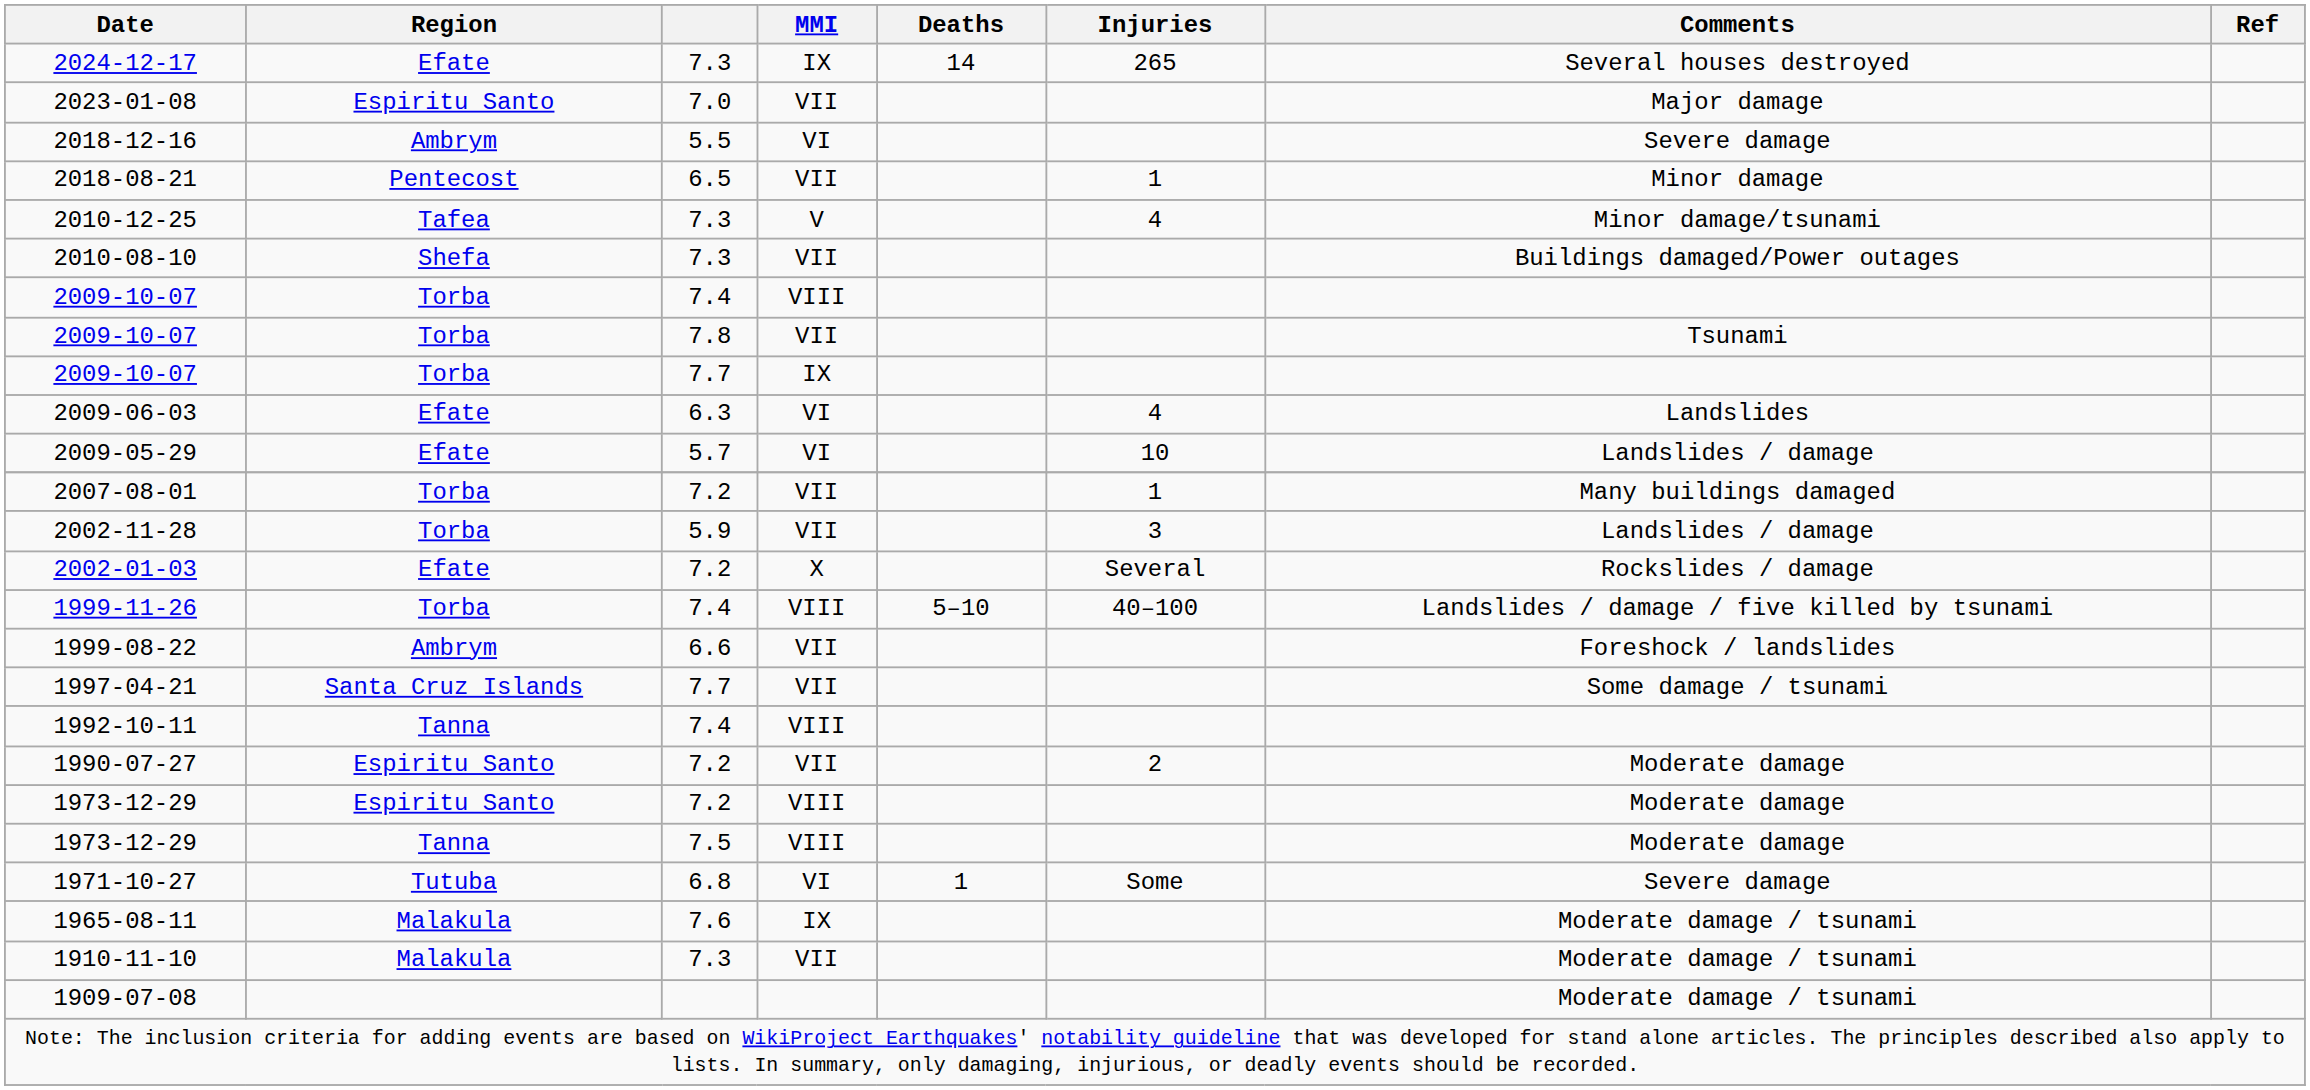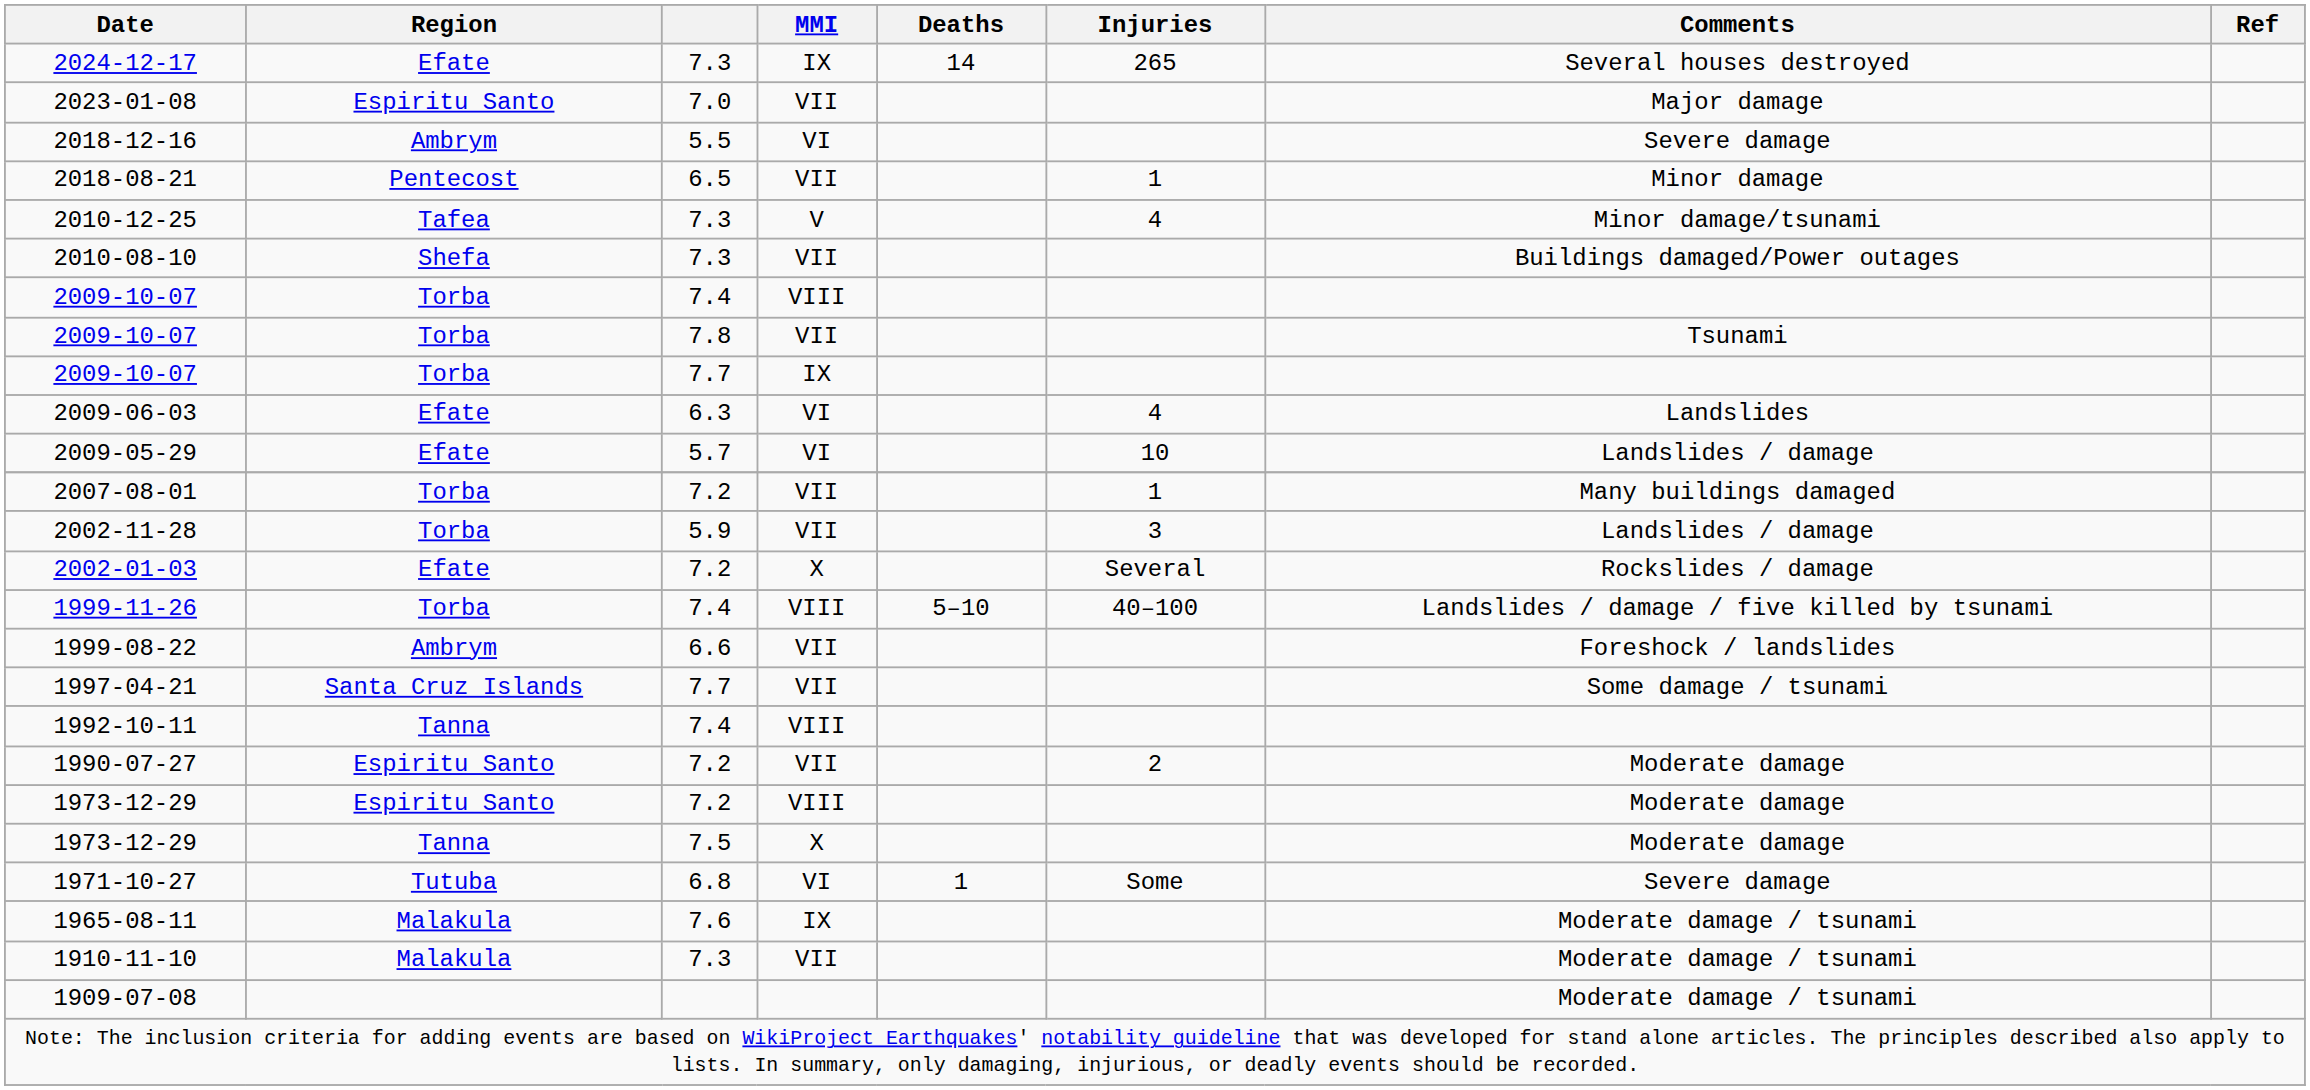 <table class="wikitable sortable" style="text-align: center;">
 <tr>
 <th>Date</th>
 <th>Region</th>
 <th></th>
 <th><a href='#'>MMI</a></th>
 <th>Deaths</th>
 <th>Injuries</th>
 <th>Comments</th>
 <th>Ref</th>
 </tr>
 <tr>
 <td><a href='#'>2024-12-17</a></td>
 <td><a href='#'>Efate</a></td>
 <td>7.3 </td>
 <td>IX</td>
 <td>14</td>
 <td>265</td>
 <td>Several houses destroyed</td>
 <td></td>
 </tr>
 <tr>
 <td>2023-01-08</td>
 <td><a href='#'>Espiritu Santo</a></td>
 <td>7.0 </td>
 <td>VII</td>
 <td></td>
 <td></td>
 <td>Major damage</td>
 <td></td>
 </tr>
 <tr>
 <td>2018-12-16</td>
 <td><a href='#'>Ambrym</a></td>
 <td>5.5 </td>
 <td>VI</td>
 <td></td>
 <td></td>
 <td>Severe damage</td>
 <td></td>
 </tr>
 <tr>
 <td>2018-08-21</td>
 <td><a href='#'>Pentecost</a></td>
 <td>6.5 </td>
 <td>VII</td>
 <td></td>
 <td>1</td>
 <td>Minor damage</td>
 <td></td>
 </tr>
 <tr>
 <td>2010-12-25</td>
 <td><a href='#'>Tafea</a></td>
 <td>7.3 </td>
 <td>V</td>
 <td></td>
 <td>4</td>
 <td>Minor damage/tsunami</td>
 <td></td>
 </tr>
 <tr>
 <td>2010-08-10</td>
 <td><a href='#'>Shefa</a></td>
 <td>7.3 </td>
 <td>VII</td>
 <td></td>
 <td></td>
 <td>Buildings damaged/Power outages</td>
 <td></td>
 </tr>
 <tr>
 <td><a href='#'>2009-10-07</a></td>
 <td><a href='#'>Torba</a></td>
 <td>7.4 </td>
 <td>VIII</td>
 <td></td>
 <td></td>
 <td></td>
 <td></td>
 </tr>
 <tr>
 <td><a href='#'>2009-10-07</a></td>
 <td><a href='#'>Torba</a></td>
 <td>7.8 </td>
 <td>VII</td>
 <td></td>
 <td></td>
 <td>Tsunami</td>
 <td></td>
 </tr>
 <tr>
 <td><a href='#'>2009-10-07</a></td>
 <td><a href='#'>Torba</a></td>
 <td>7.7 </td>
 <td>IX</td>
 <td></td>
 <td></td>
 <td></td>
 <td></td>
 </tr>
 <tr>
 <td>2009-06-03</td>
 <td><a href='#'>Efate</a></td>
 <td>6.3 </td>
 <td>VI</td>
 <td></td>
 <td>4</td>
 <td>Landslides</td>
 <td></td>
 </tr>
 <tr>
 <td>2009-05-29</td>
 <td><a href='#'>Efate</a></td>
 <td>5.7 </td>
 <td>VI</td>
 <td></td>
 <td>10</td>
 <td>Landslides / damage</td>
 <td></td>
 </tr>
 <tr>
 </tr>
 <tr>
 <td>2007-08-01</td>
 <td><a href='#'>Torba</a></td>
 <td>7.2 </td>
 <td>VII</td>
 <td></td>
 <td>1</td>
 <td>Many buildings damaged</td>
 <td></td>
 </tr>
 <tr>
 <td>2002-11-28</td>
 <td><a href='#'>Torba</a></td>
 <td>5.9 </td>
 <td>VII</td>
 <td></td>
 <td>3</td>
 <td>Landslides / damage</td>
 <td></td>
 </tr>
 <tr>
 <td><a href='#'>2002-01-03</a></td>
 <td><a href='#'>Efate</a></td>
 <td>7.2 </td>
 <td>X</td>
 <td></td>
 <td>Several</td>
 <td>Rockslides / damage</td>
 <td></td>
 </tr>
 <tr>
 <td><a href='#'>1999-11-26</a></td>
 <td><a href='#'>Torba</a></td>
 <td>7.4 </td>
 <td>VIII</td>
 <td>5–10</td>
 <td>40–100</td>
 <td>Landslides / damage / five killed by tsunami</td>
 <td></td>
 </tr>
 <tr>
 <td>1999-08-22</td>
 <td><a href='#'>Ambrym</a></td>
 <td>6.6 </td>
 <td>VII</td>
 <td></td>
 <td></td>
 <td>Foreshock / landslides</td>
 <td></td>
 </tr>
 <tr>
 <td>1997-04-21</td>
 <td><a href='#'>Santa Cruz Islands</a></td>
 <td>7.7 </td>
 <td>VII</td>
 <td></td>
 <td></td>
 <td>Some damage / tsunami</td>
 <td></td>
 </tr>
 <tr>
 <td>1992-10-11</td>
 <td><a href='#'>Tanna</a></td>
 <td>7.4 </td>
 <td>VIII</td>
 <td></td>
 <td></td>
 <td></td>
 <td></td>
 </tr>
 <tr>
 <td>1990-07-27</td>
 <td><a href='#'>Espiritu Santo</a></td>
 <td>7.2 </td>
 <td>VII</td>
 <td></td>
 <td>2</td>
 <td>Moderate damage</td>
 <td></td>
 </tr>
 <tr>
 <td>1973-12-29</td>
 <td><a href='#'>Espiritu Santo</a></td>
 <td>7.2 </td>
 <td>VIII</td>
 <td></td>
 <td></td>
 <td>Moderate damage</td>
 <td></td>
 </tr>
 <tr>
 <td>1973-12-29</td>
 <td><a href='#'>Tanna</a></td>
 <td>7.5 </td>
-<td>VIII</td>
+<td>X</td>
 <td></td>
 <td></td>
 <td>Moderate damage</td>
 <td></td>
 </tr>
 <tr>
 <td>1971-10-27</td>
 <td><a href='#'>Tutuba</a></td>
 <td>6.8 </td>
 <td>VI</td>
 <td>1</td>
 <td>Some</td>
 <td>Severe damage</td>
 <td></td>
 </tr>
 <tr>
 <td>1965-08-11</td>
 <td><a href='#'>Malakula</a></td>
 <td>7.6 </td>
 <td>IX</td>
 <td></td>
 <td></td>
 <td>Moderate damage / tsunami</td>
 <td></td>
 </tr>
 <tr>
 <td>1910-11-10</td>
 <td><a href='#'>Malakula</a></td>
 <td>7.3 </td>
 <td>VII</td>
 <td></td>
 <td></td>
 <td>Moderate damage / tsunami</td>
 <td></td>
 </tr>
 <tr>
 <td>1909-07-08</td>
 <td></td>
 <td></td>
 <td></td>
 <td></td>
 <td></td>
 <td>Moderate damage / tsunami</td>
 <td></td>
 </tr>
 <tr class="sortbottom">
 <td colspan="8" style="text-align: center;"><small>Note: The inclusion criteria for adding events are based on <a href='#'>WikiProject Earthquakes</a>' <a href='#'>notability guideline</a> that was developed for stand alone articles. The principles described also apply to lists. In summary, only damaging, injurious, or deadly events should be recorded.</small></td>
 </tr>
 </table>
